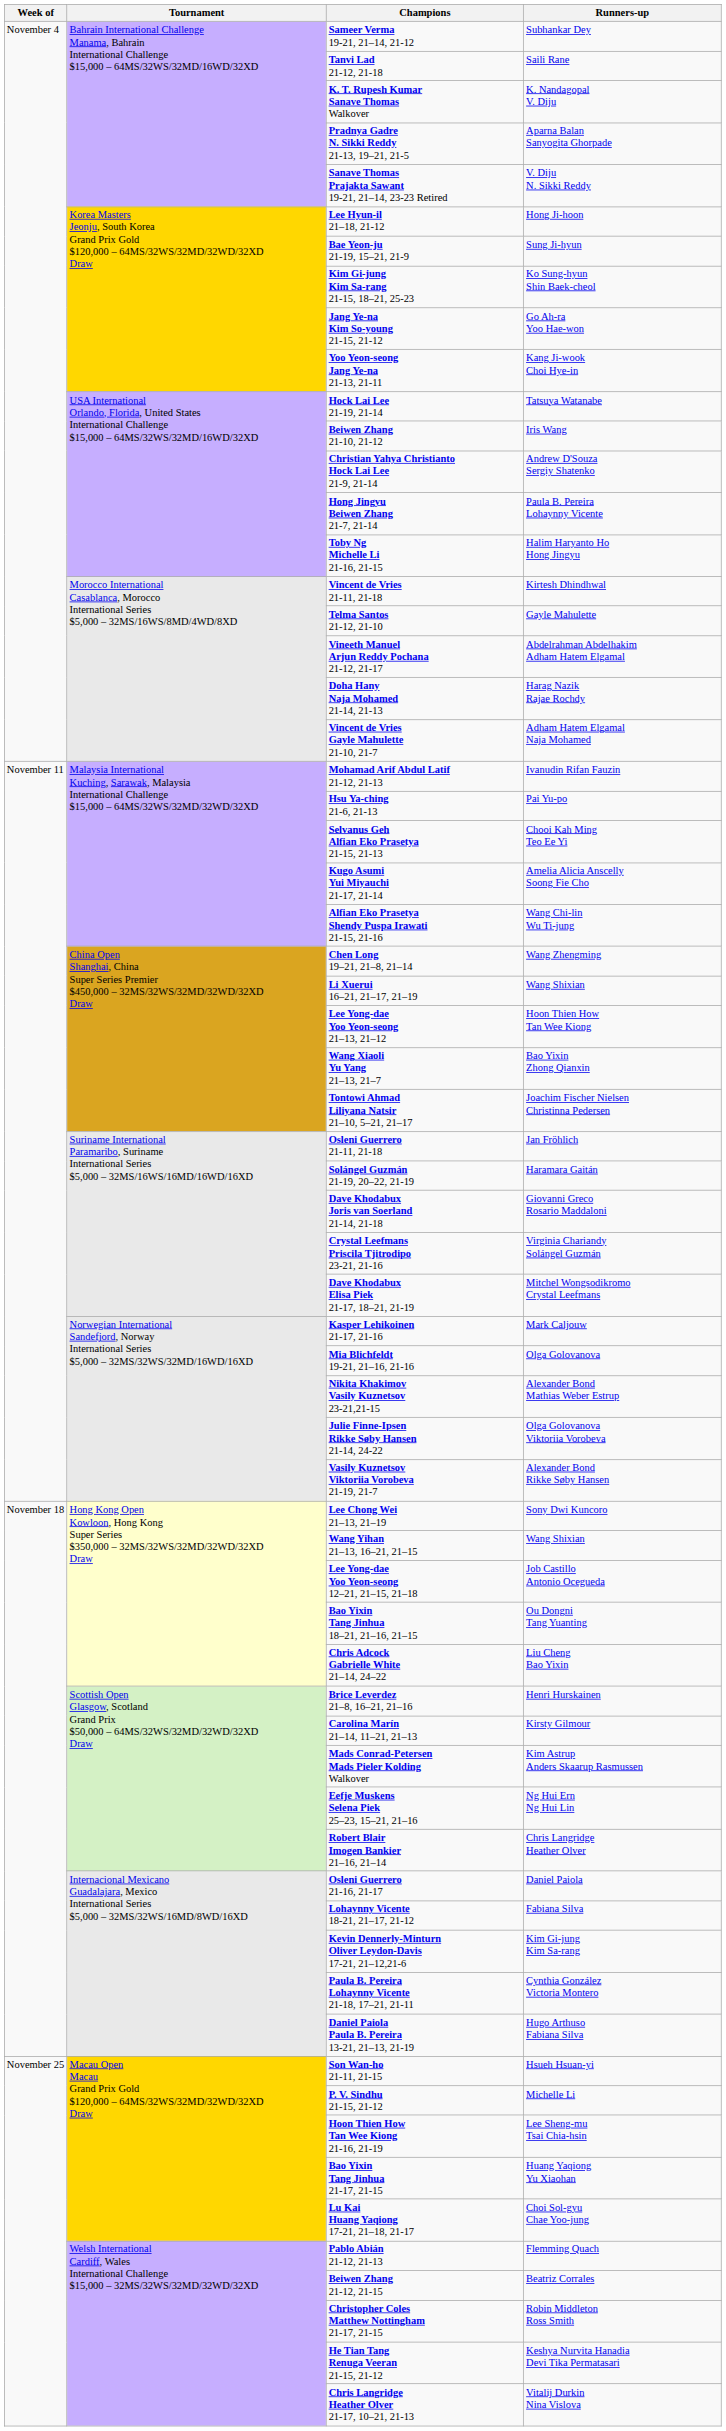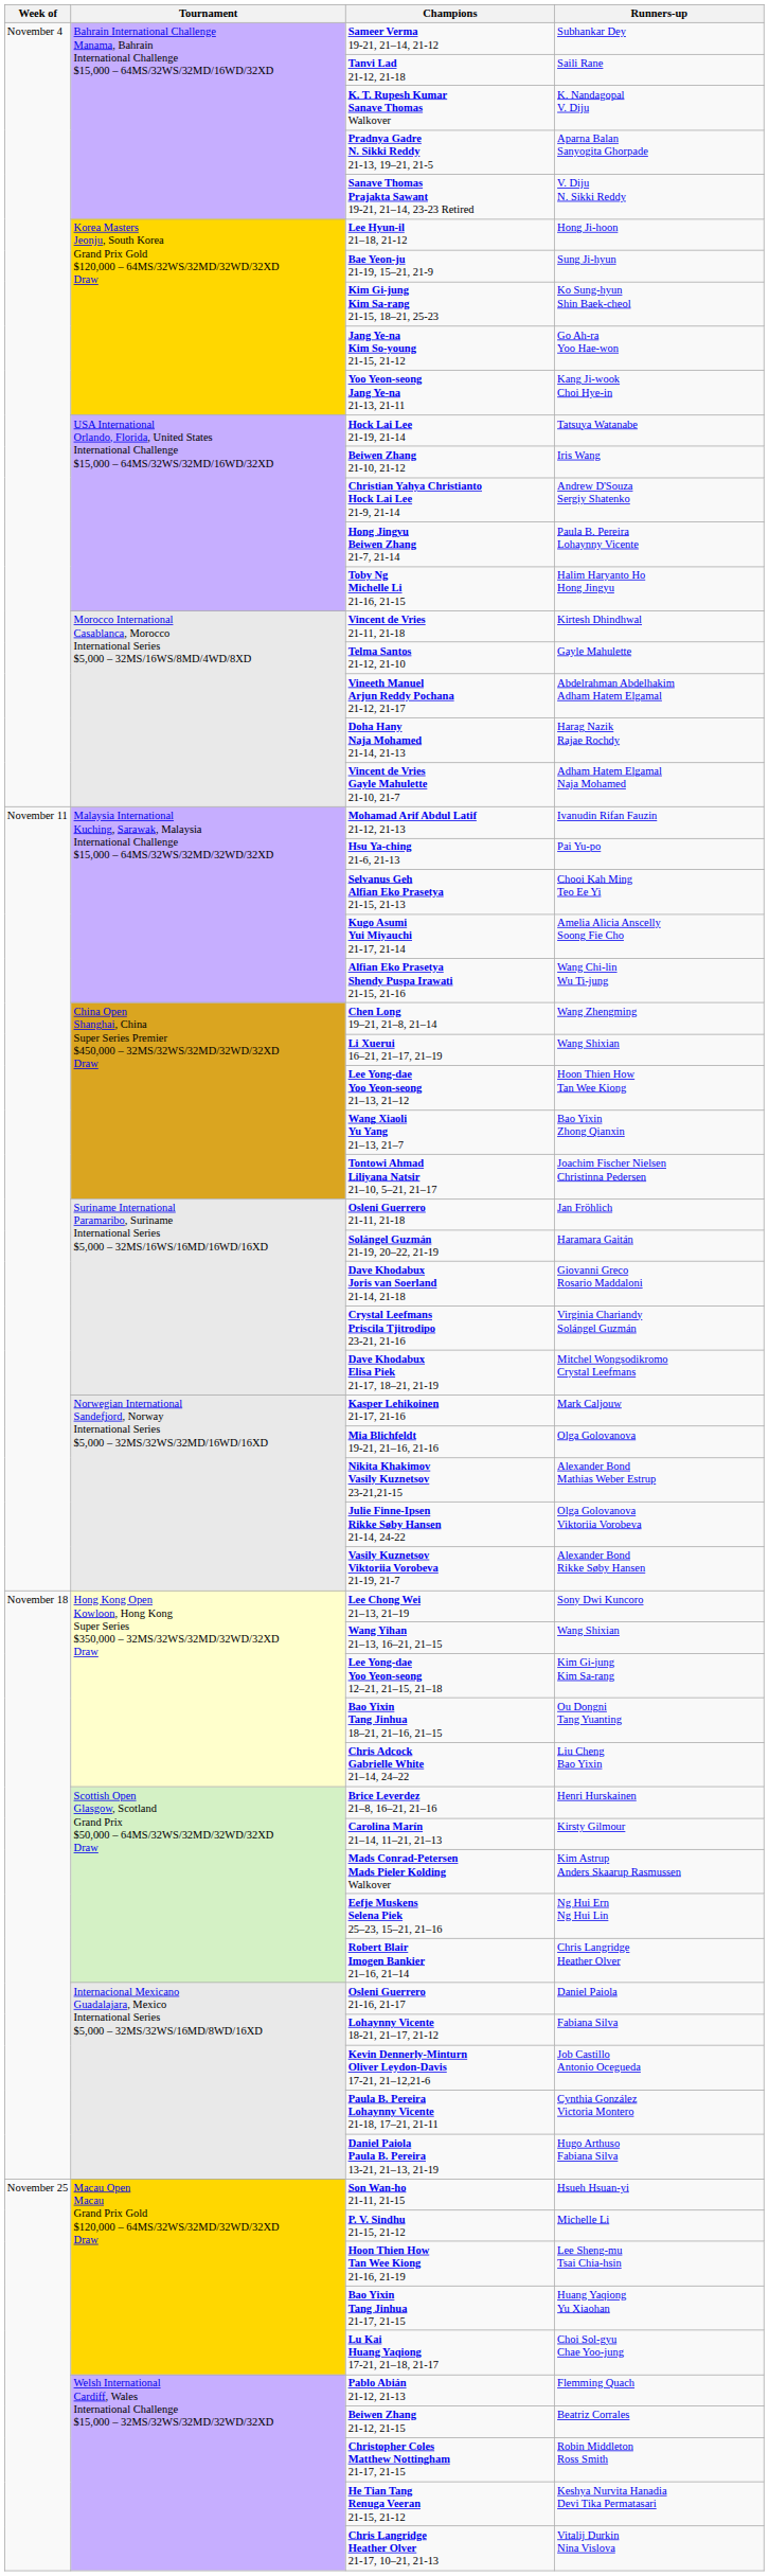 <table class=wikitable style=font-size:85%>
 <tr>
 <th width=75>Week of</th>
 <th width=330>Tournament</th>
 <th width=250>Champions</th>
 <th width=250>Runners-up</th>
 </tr>
 <tr valign=top>
 <td rowspan=20>November 4</td>
 <td style="background:#C6AEFF;" rowspan="5"><a href='#'>Bahrain International Challenge</a><br><a href='#'>Manama</a>, Bahrain<br>International Challenge<br>$15,000 – 64MS/32WS/32MD/16WD/32XD</td>
 <td> <strong><a href='#'>Sameer Verma</a></strong><br>19-21, 21–14, 21-12</td>
 <td> <a href='#'>Subhankar Dey</a></td>
 </tr>
 <tr valign=top>
 <td> <strong><a href='#'>Tanvi Lad</a></strong><br>21-12, 21-18</td>
 <td> <a href='#'>Saili Rane</a></td>
 </tr>
 <tr valign=top>
 <td> <strong><a href='#'>K. T. Rupesh Kumar</a><br> <a href='#'>Sanave Thomas</a></strong><br>Walkover</td>
 <td> <a href='#'>K. Nandagopal</a><br> <a href='#'>V. Diju</a></td>
 </tr>
 <tr valign=top>
 <td> <strong><a href='#'>Pradnya Gadre</a><br> <a href='#'>N. Sikki Reddy</a></strong><br>21-13, 19–21, 21-5</td>
 <td> <a href='#'>Aparna Balan</a><br> <a href='#'>Sanyogita Ghorpade</a></td>
 </tr>
 <tr valign=top>
 <td> <strong><a href='#'>Sanave Thomas</a><br> <a href='#'>Prajakta Sawant</a></strong><br>19-21, 21–14, 23-23 Retired</td>
 <td> <a href='#'>V. Diju</a><br> <a href='#'>N. Sikki Reddy</a></td>
 </tr>
 <tr valign=top>
 <td style="background:#FFD700;" rowspan="5"><a href='#'>Korea Masters</a><br><a href='#'>Jeonju</a>, South Korea<br>Grand Prix Gold<br>$120,000 – 64MS/32WS/32MD/32WD/32XD<br><a href='#'>Draw</a></td>
 <td> <strong><a href='#'>Lee Hyun-il</a></strong><br>21–18, 21-12</td>
 <td> <a href='#'>Hong Ji-hoon</a></td>
 </tr>
 <tr valign=top>
 <td> <strong><a href='#'>Bae Yeon-ju</a></strong><br>21-19, 15–21, 21-9</td>
 <td> <a href='#'>Sung Ji-hyun</a></td>
 </tr>
 <tr valign=top>
 <td> <strong><a href='#'>Kim Gi-jung</a><br> <a href='#'>Kim Sa-rang</a></strong><br>21-15, 18–21, 25-23</td>
 <td> <a href='#'>Ko Sung-hyun</a><br> <a href='#'>Shin Baek-cheol</a></td>
 </tr>
 <tr valign=top>
 <td> <strong><a href='#'>Jang Ye-na</a><br> <a href='#'>Kim So-young</a></strong><br>21-15, 21-12</td>
 <td> <a href='#'>Go Ah-ra</a><br> <a href='#'>Yoo Hae-won</a></td>
 </tr>
 <tr valign=top>
 <td> <strong><a href='#'>Yoo Yeon-seong</a><br> <a href='#'>Jang Ye-na</a></strong><br>21-13, 21-11</td>
 <td> <a href='#'>Kang Ji-wook</a><br> <a href='#'>Choi Hye-in</a></td>
 </tr>
 <tr valign=top>
 <td style="background:#C6AEFF;" rowspan="5"><a href='#'>USA International</a><br><a href='#'>Orlando, Florida</a>, United States<br>International Challenge<br>$15,000 – 64MS/32WS/32MD/16WD/32XD</td>
 <td> <strong><a href='#'>Hock Lai Lee</a></strong><br>21-19, 21-14</td>
 <td> <a href='#'>Tatsuya Watanabe</a></td>
 </tr>
 <tr valign=top>
 <td> <strong><a href='#'>Beiwen Zhang</a></strong><br>21-10, 21-12</td>
 <td> <a href='#'>Iris Wang</a></td>
 </tr>
 <tr valign=top>
 <td> <strong><a href='#'>Christian Yahya Christianto</a><br> <a href='#'>Hock Lai Lee</a></strong><br>21-9, 21-14</td>
 <td> <a href='#'>Andrew D'Souza</a><br> <a href='#'>Sergiy Shatenko</a></td>
 </tr>
 <tr valign=top>
 <td> <strong><a href='#'>Hong Jingyu</a><br> <a href='#'>Beiwen Zhang</a></strong><br>21-7, 21-14</td>
 <td> <a href='#'>Paula B. Pereira</a><br> <a href='#'>Lohaynny Vicente</a></td>
 </tr>
 <tr valign=top>
 <td> <strong><a href='#'>Toby Ng</a><br> <a href='#'>Michelle Li</a></strong><br>21-16, 21-15</td>
 <td> <a href='#'>Halim Haryanto Ho</a><br> <a href='#'>Hong Jingyu</a></td>
 </tr>
 <tr valign=top>
 <td style="background:#E9E9E9;" rowspan="5"><a href='#'>Morocco International</a><br><a href='#'>Casablanca</a>, Morocco<br>International Series<br>$5,000 – 32MS/16WS/8MD/4WD/8XD</td>
 <td> <strong><a href='#'>Vincent de Vries</a></strong><br>21-11, 21-18</td>
 <td> <a href='#'>Kirtesh Dhindhwal</a></td>
 </tr>
 <tr valign=top>
 <td> <strong><a href='#'>Telma Santos</a></strong><br>21-12, 21-10</td>
 <td> <a href='#'>Gayle Mahulette</a></td>
 </tr>
 <tr valign=top>
 <td> <strong><a href='#'>Vineeth Manuel</a><br> <a href='#'>Arjun Reddy Pochana</a></strong><br>21-12, 21-17</td>
 <td> <a href='#'>Abdelrahman Abdelhakim</a><br> <a href='#'>Adham Hatem Elgamal</a></td>
 </tr>
 <tr valign=top>
 <td> <strong><a href='#'>Doha Hany</a><br> <a href='#'>Naja Mohamed</a></strong><br>21-14, 21-13</td>
 <td> <a href='#'>Harag Nazik</a><br> <a href='#'>Rajae Rochdy</a></td>
 </tr>
 <tr valign=top>
 <td> <strong><a href='#'>Vincent de Vries</a><br> <a href='#'>Gayle Mahulette</a></strong><br>21-10, 21-7</td>
 <td> <a href='#'>Adham Hatem Elgamal</a><br> <a href='#'>Naja Mohamed</a></td>
 </tr>
 <tr valign=top>
 <td rowspan=20>November 11</td>
 <td style="background:#C6AEFF;" rowspan="5"><a href='#'>Malaysia International</a><br><a href='#'>Kuching</a>, <a href='#'>Sarawak</a>, Malaysia<br>International Challenge<br>$15,000 – 64MS/32WS/32MD/32WD/32XD</td>
 <td> <strong><a href='#'>Mohamad Arif Abdul Latif</a></strong><br>21-12, 21-13</td>
 <td> <a href='#'>Ivanudin Rifan Fauzin</a></td>
 </tr>
 <tr valign=top>
 <td> <strong><a href='#'>Hsu Ya-ching</a></strong><br>21-6, 21-13</td>
 <td> <a href='#'>Pai Yu-po</a></td>
 </tr>
 <tr valign=top>
 <td> <strong><a href='#'>Selvanus Geh</a><br> <a href='#'>Alfian Eko Prasetya</a></strong><br>21-15, 21-13</td>
 <td> <a href='#'>Chooi Kah Ming</a><br> <a href='#'>Teo Ee Yi</a></td>
 </tr>
 <tr valign=top>
 <td> <strong><a href='#'>Kugo Asumi</a><br> <a href='#'>Yui Miyauchi</a></strong><br>21-17, 21-14</td>
 <td> <a href='#'>Amelia Alicia Anscelly</a><br> <a href='#'>Soong Fie Cho</a></td>
 </tr>
 <tr valign=top>
 <td> <strong><a href='#'>Alfian Eko Prasetya</a><br> <a href='#'>Shendy Puspa Irawati</a></strong><br>21-15, 21-16</td>
 <td> <a href='#'>Wang Chi-lin</a><br> <a href='#'>Wu Ti-jung</a></td>
 </tr>
 <tr valign=top>
 <td style="background:#DAA520;" rowspan="5"><a href='#'>China Open</a><br><a href='#'>Shanghai</a>, China<br>Super Series Premier<br>$450,000 – 32MS/32WS/32MD/32WD/32XD<br><a href='#'>Draw</a></td>
 <td> <strong><a href='#'>Chen Long</a></strong><br>19–21, 21–8, 21–14</td>
 <td> <a href='#'>Wang Zhengming</a></td>
 </tr>
 <tr valign=top>
 <td> <strong><a href='#'>Li Xuerui</a></strong><br>16–21, 21–17, 21–19</td>
 <td> <a href='#'>Wang Shixian</a></td>
 </tr>
 <tr valign=top>
 <td> <strong><a href='#'>Lee Yong-dae</a><br> <a href='#'>Yoo Yeon-seong</a></strong><br>21–13, 21–12</td>
 <td> <a href='#'>Hoon Thien How</a><br> <a href='#'>Tan Wee Kiong</a></td>
 </tr>
 <tr valign=top>
 <td> <strong><a href='#'>Wang Xiaoli</a><br> <a href='#'>Yu Yang</a></strong><br>21–13, 21–7</td>
 <td> <a href='#'>Bao Yixin</a><br> <a href='#'>Zhong Qianxin</a></td>
 </tr>
 <tr valign=top>
 <td> <strong><a href='#'>Tontowi Ahmad</a><br> <a href='#'>Liliyana Natsir</a></strong><br>21–10, 5–21, 21–17</td>
 <td> <a href='#'>Joachim Fischer Nielsen</a><br> <a href='#'>Christinna Pedersen</a></td>
 </tr>
 <tr valign=top>
 <td style="background:#e9e9e9;" rowspan="5"><a href='#'>Suriname International</a><br><a href='#'>Paramaribo</a>, Suriname<br>International Series<br>$5,000 – 32MS/16WS/16MD/16WD/16XD</td>
 <td> <strong><a href='#'>Osleni Guerrero</a></strong><br>21-11, 21-18</td>
 <td> <a href='#'>Jan Fröhlich</a></td>
 </tr>
 <tr valign=top>
 <td> <strong><a href='#'>Solángel Guzmán</a></strong><br>21-19, 20–22, 21-19</td>
 <td> <a href='#'>Haramara Gaitán</a></td>
 </tr>
 <tr valign=top>
 <td> <strong><a href='#'>Dave Khodabux</a><br> <a href='#'>Joris van Soerland</a></strong><br>21-14, 21-18</td>
 <td> <a href='#'>Giovanni Greco</a><br> <a href='#'>Rosario Maddaloni</a></td>
 </tr>
 <tr valign=top>
 <td> <strong><a href='#'>Crystal Leefmans</a><br> <a href='#'>Priscila Tjitrodipo</a></strong><br>23-21, 21-16</td>
 <td> <a href='#'>Virginia Chariandy</a><br> <a href='#'>Solángel Guzmán</a></td>
 </tr>
 <tr valign=top>
 <td> <strong><a href='#'>Dave Khodabux</a><br> <a href='#'>Elisa Piek</a></strong><br>21-17, 18–21, 21-19</td>
 <td> <a href='#'>Mitchel Wongsodikromo</a><br> <a href='#'>Crystal Leefmans</a></td>
 </tr>
 <tr valign=top>
 <td style="background:#e9e9e9;" rowspan="5"><a href='#'>Norwegian International</a><br><a href='#'>Sandefjord</a>, Norway<br>International Series<br>$5,000 – 32MS/32WS/32MD/16WD/16XD</td>
 <td> <strong><a href='#'>Kasper Lehikoinen</a></strong><br>21-17, 21-16</td>
 <td> <a href='#'>Mark Caljouw</a></td>
 </tr>
 <tr valign=top>
 <td> <strong><a href='#'>Mia Blichfeldt</a></strong><br>19-21, 21–16, 21-16</td>
 <td> <a href='#'>Olga Golovanova</a></td>
 </tr>
 <tr valign=top>
 <td> <strong><a href='#'>Nikita Khakimov</a><br> <a href='#'>Vasily Kuznetsov</a></strong><br>23-21,21-15</td>
 <td> <a href='#'>Alexander Bond</a><br> <a href='#'>Mathias Weber Estrup</a></td>
 </tr>
 <tr valign=top>
 <td> <strong><a href='#'>Julie Finne-Ipsen</a><br> <a href='#'>Rikke Søby Hansen</a></strong><br>21-14, 24-22</td>
 <td> <a href='#'>Olga Golovanova</a><br> <a href='#'>Viktoriia Vorobeva</a></td>
 </tr>
 <tr valign=top>
 <td> <strong><a href='#'>Vasily Kuznetsov</a><br> <a href='#'>Viktoriia Vorobeva</a></strong><br>21-19, 21-7</td>
 <td> <a href='#'>Alexander Bond</a><br> <a href='#'>Rikke Søby Hansen</a></td>
 </tr>
 <tr valign=top>
 <td rowspan=15>November 18</td>
 <td style="background:#ffffcc;" rowspan="5"><a href='#'>Hong Kong Open</a><br><a href='#'>Kowloon</a>, Hong Kong<br>Super Series<br>$350,000 – 32MS/32WS/32MD/32WD/32XD<br><a href='#'>Draw</a></td>
 <td> <strong><a href='#'>Lee Chong Wei</a></strong><br>21–13, 21–19</td>
 <td> <a href='#'>Sony Dwi Kuncoro</a></td>
 </tr>
 <tr valign=top>
 <td> <strong><a href='#'>Wang Yihan</a></strong><br>21–13, 16–21, 21–15</td>
 <td> <a href='#'>Wang Shixian</a></td>
 </tr>
 <tr valign=top>
 <td> <strong><a href='#'>Lee Yong-dae</a><br> <a href='#'>Yoo Yeon-seong</a></strong><br>12–21, 21–15, 21–18</td>
-<td> <a href='#'>Job Castillo</a><br> <a href='#'>Antonio Ocegueda</a></td>
+<td> <a href='#'>Kim Gi-jung</a><br> <a href='#'>Kim Sa-rang</a></td>
 </tr>
 <tr valign=top>
 <td> <strong><a href='#'>Bao Yixin</a><br> <a href='#'>Tang Jinhua</a></strong><br>18–21, 21–16, 21–15</td>
 <td> <a href='#'>Ou Dongni</a><br> <a href='#'>Tang Yuanting</a></td>
 </tr>
 <tr valign=top>
 <td> <strong><a href='#'>Chris Adcock</a><br> <a href='#'>Gabrielle White</a></strong><br>21–14, 24–22</td>
 <td> <a href='#'>Liu Cheng</a><br> <a href='#'>Bao Yixin</a></td>
 </tr>
 <tr valign=top>
 <td style="background:#D4F1C5;" rowspan="5"><a href='#'>Scottish Open</a><br><a href='#'>Glasgow</a>, Scotland<br>Grand Prix<br>$50,000 – 64MS/32WS/32MD/32WD/32XD<br><a href='#'>Draw</a></td>
 <td> <strong><a href='#'>Brice Leverdez</a></strong><br>21–8, 16–21, 21–16</td>
 <td> <a href='#'>Henri Hurskainen</a></td>
 </tr>
 <tr valign=top>
 <td> <strong><a href='#'>Carolina Marín</a></strong><br>21–14, 11–21, 21–13</td>
 <td> <a href='#'>Kirsty Gilmour</a></td>
 </tr>
 <tr valign=top>
 <td> <strong><a href='#'>Mads Conrad-Petersen</a><br> <a href='#'>Mads Pieler Kolding</a></strong><br>Walkover</td>
 <td> <a href='#'>Kim Astrup</a><br> <a href='#'>Anders Skaarup Rasmussen</a></td>
 </tr>
 <tr valign=top>
 <td> <strong><a href='#'>Eefje Muskens</a><br> <a href='#'>Selena Piek</a></strong><br>25–23, 15–21, 21–16</td>
 <td> <a href='#'>Ng Hui Ern</a><br> <a href='#'>Ng Hui Lin</a></td>
 </tr>
 <tr valign=top>
 <td> <strong><a href='#'>Robert Blair</a><br> <a href='#'>Imogen Bankier</a></strong><br>21–16, 21–14</td>
 <td> <a href='#'>Chris Langridge</a><br> <a href='#'>Heather Olver</a></td>
 </tr>
 <tr valign=top>
 <td style="background:#E9E9E9;" rowspan="5"><a href='#'>Internacional Mexicano</a><br><a href='#'>Guadalajara</a>, Mexico<br>International Series<br>$5,000 – 32MS/32WS/16MD/8WD/16XD</td>
 <td> <strong><a href='#'>Osleni Guerrero</a></strong><br>21-16, 21-17</td>
 <td> <a href='#'>Daniel Paiola</a></td>
 </tr>
 <tr valign=top>
 <td> <strong><a href='#'>Lohaynny Vicente</a></strong><br>18-21, 21–17, 21-12</td>
 <td> <a href='#'>Fabiana Silva</a></td>
 </tr>
 <tr valign=top>
 <td> <strong><a href='#'>Kevin Dennerly-Minturn</a><br> <a href='#'>Oliver Leydon-Davis</a></strong><br>17-21, 21–12,21-6</td>
-<td> <a href='#'>Kim Gi-jung</a><br> <a href='#'>Kim Sa-rang</a></td>
+<td> <a href='#'>Job Castillo</a><br> <a href='#'>Antonio Ocegueda</a></td>
 </tr>
 <tr valign=top>
 <td> <strong><a href='#'>Paula B. Pereira</a><br> <a href='#'>Lohaynny Vicente</a></strong><br>21-18, 17–21, 21-11</td>
 <td> <a href='#'>Cynthia González</a><br> <a href='#'>Victoria Montero</a></td>
 </tr>
 <tr valign=top>
 <td> <strong><a href='#'>Daniel Paiola</a><br> <a href='#'>Paula B. Pereira</a></strong><br>13-21, 21–13, 21-19</td>
 <td> <a href='#'>Hugo Arthuso</a><br> <a href='#'>Fabiana Silva</a></td>
 </tr>
 <tr valign=top>
 <td rowspan=10>November 25</td>
 <td style="background:#FFD700;" rowspan="5"><a href='#'>Macau Open</a><br><a href='#'>Macau</a><br>Grand Prix Gold<br>$120,000 – 64MS/32WS/32MD/32WD/32XD<br><a href='#'>Draw</a></td>
 <td> <strong><a href='#'>Son Wan-ho</a></strong><br>21-11, 21-15</td>
 <td> <a href='#'>Hsueh Hsuan-yi</a></td>
 </tr>
 <tr valign=top>
 <td> <strong><a href='#'>P. V. Sindhu</a></strong><br>21-15, 21-12</td>
 <td> <a href='#'>Michelle Li</a></td>
 </tr>
 <tr valign=top>
 <td> <strong><a href='#'>Hoon Thien How</a><br> <a href='#'>Tan Wee Kiong</a></strong><br>21-16, 21-19</td>
 <td> <a href='#'>Lee Sheng-mu</a><br> <a href='#'>Tsai Chia-hsin</a></td>
 </tr>
 <tr valign=top>
 <td> <strong><a href='#'>Bao Yixin</a><br> <a href='#'>Tang Jinhua</a></strong><br>21-17, 21-15</td>
 <td> <a href='#'>Huang Yaqiong</a><br> <a href='#'>Yu Xiaohan</a></td>
 </tr>
 <tr valign=top>
 <td> <strong><a href='#'>Lu Kai</a><br> <a href='#'>Huang Yaqiong</a></strong><br>17-21, 21–18, 21-17</td>
 <td> <a href='#'>Choi Sol-gyu</a><br> <a href='#'>Chae Yoo-jung</a></td>
 </tr>
 <tr valign=top>
 <td style="background:#C6AEFF;" rowspan="5"><a href='#'>Welsh International</a><br><a href='#'>Cardiff</a>, Wales<br>International Challenge<br>$15,000 – 32MS/32WS/32MD/32WD/32XD</td>
 <td> <strong><a href='#'>Pablo Abián</a></strong><br>21-12, 21-13</td>
 <td> <a href='#'>Flemming Quach</a></td>
 </tr>
 <tr valign=top>
 <td> <strong><a href='#'>Beiwen Zhang</a></strong><br>21-12, 21-15</td>
 <td> <a href='#'>Beatriz Corrales</a></td>
 </tr>
 <tr valign=top>
 <td> <strong><a href='#'>Christopher Coles</a><br> <a href='#'>Matthew Nottingham</a></strong><br>21-17, 21-15</td>
 <td> <a href='#'>Robin Middleton</a><br> <a href='#'>Ross Smith</a></td>
 </tr>
 <tr valign=top>
 <td> <strong><a href='#'>He Tian Tang</a><br> <a href='#'>Renuga Veeran</a></strong><br>21-15, 21-12</td>
 <td> <a href='#'>Keshya Nurvita Hanadia</a><br> <a href='#'>Devi Tika Permatasari</a></td>
 </tr>
 <tr valign=top>
 <td> <strong><a href='#'>Chris Langridge</a><br> <a href='#'>Heather Olver</a></strong><br>21-17, 10–21, 21-13</td>
 <td> <a href='#'>Vitalij Durkin</a><br> <a href='#'>Nina Vislova</a></td>
 </tr>
 </table>
